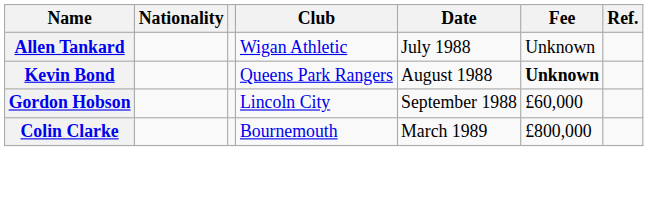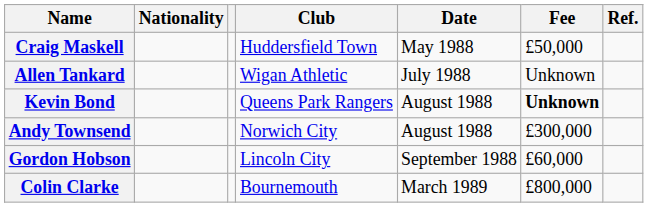 <table class="wikitable plainrowheaders">
 <tr>
 <th scope="col">Name</th>
 <th scope="col">Nationality</th>
 <th scope="col"></th>
 <th scope="col">Club</th>
 <th scope="col">Date</th>
 <th scope="col">Fee</th>
 <th scope="col">Ref.</th>
+</tr>
+<tr>
+<th scope="row"><a href='#'>Craig Maskell</a></th>
+<td></td>
+<td align="center"></td>
+<td> <a href='#'>Huddersfield Town</a></td>
+<td>May 1988</td>
+<td>£50,000</td>
+<td align="center"></td>
 </tr>
 <tr>
 <th scope="row"><a href='#'>Allen Tankard</a></th>
 <td></td>
 <td align="center"></td>
 <td> <a href='#'>Wigan Athletic</a></td>
 <td>July 1988</td>
 <td>Unknown</td>
 <td align="center"></td>
 </tr>
 <tr>
 <th scope="row"><a href='#'>Kevin Bond</a></th>
 <td></td>
 <td align="center"></td>
 <td> <a href='#'>Queens Park Rangers</a></td>
 <td>August 1988</td>
 <td><strong>Unknown</strong></td>
+<td align="center"></td>
+</tr>
+<tr>
+<th scope="row"><a href='#'>Andy Townsend</a></th>
+<td></td>
+<td align="center"></td>
+<td> <a href='#'>Norwich City</a></td>
+<td>August 1988</td>
+<td>£300,000</td>
 <td align="center"></td>
 </tr>
 <tr>
 <th scope="row"><a href='#'>Gordon Hobson</a></th>
 <td></td>
 <td align="center"></td>
 <td> <a href='#'>Lincoln City</a></td>
 <td>September 1988</td>
 <td>£60,000</td>
 <td align="center"></td>
 </tr>
 <tr>
 <th scope="row"><a href='#'>Colin Clarke</a></th>
 <td></td>
 <td align="center"></td>
 <td> <a href='#'>Bournemouth</a></td>
 <td>March 1989</td>
 <td>£800,000</td>
 <td align="center"></td>
 </tr>
 </table>
